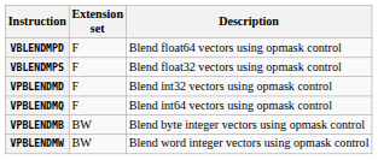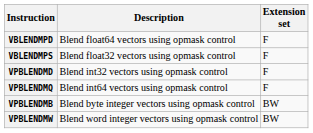 <table class="wikitable plainrowheaders">
 <tr>
 <th scope="col">Instruction</th>
+<th scope="col">Description</th>
 <th scope="col">Extension<br>set</th>
-<th scope="col">Description</th>
 </tr>
 <tr>
 <th scope="row"><code>VBLENDMPD</code></th>
+<td>Blend float64 vectors using opmask control</td>
 <td>F</td>
-<td>Blend float64 vectors using opmask control</td>
 </tr>
 <tr>
 <th scope="row"><code>VBLENDMPS</code></th>
+<td>Blend float32 vectors using opmask control</td>
 <td>F</td>
-<td>Blend float32 vectors using opmask control</td>
 </tr>
 <tr>
 <th scope="row"><code>VPBLENDMD</code></th>
+<td>Blend int32 vectors using opmask control</td>
 <td>F</td>
-<td>Blend int32 vectors using opmask control</td>
 </tr>
 <tr>
 <th scope="row"><code>VPBLENDMQ</code></th>
+<td>Blend int64 vectors using opmask control</td>
 <td>F</td>
-<td>Blend int64 vectors using opmask control</td>
 </tr>
 <tr>
 <th scope="row"><code>VPBLENDMB</code></th>
+<td>Blend byte integer vectors using opmask control</td>
 <td>BW</td>
-<td>Blend byte integer vectors using opmask control</td>
 </tr>
 <tr>
 <th scope="row"><code>VPBLENDMW</code></th>
+<td>Blend word integer vectors using opmask control</td>
 <td>BW</td>
-<td>Blend word integer vectors using opmask control</td>
 </tr>
 </table>
